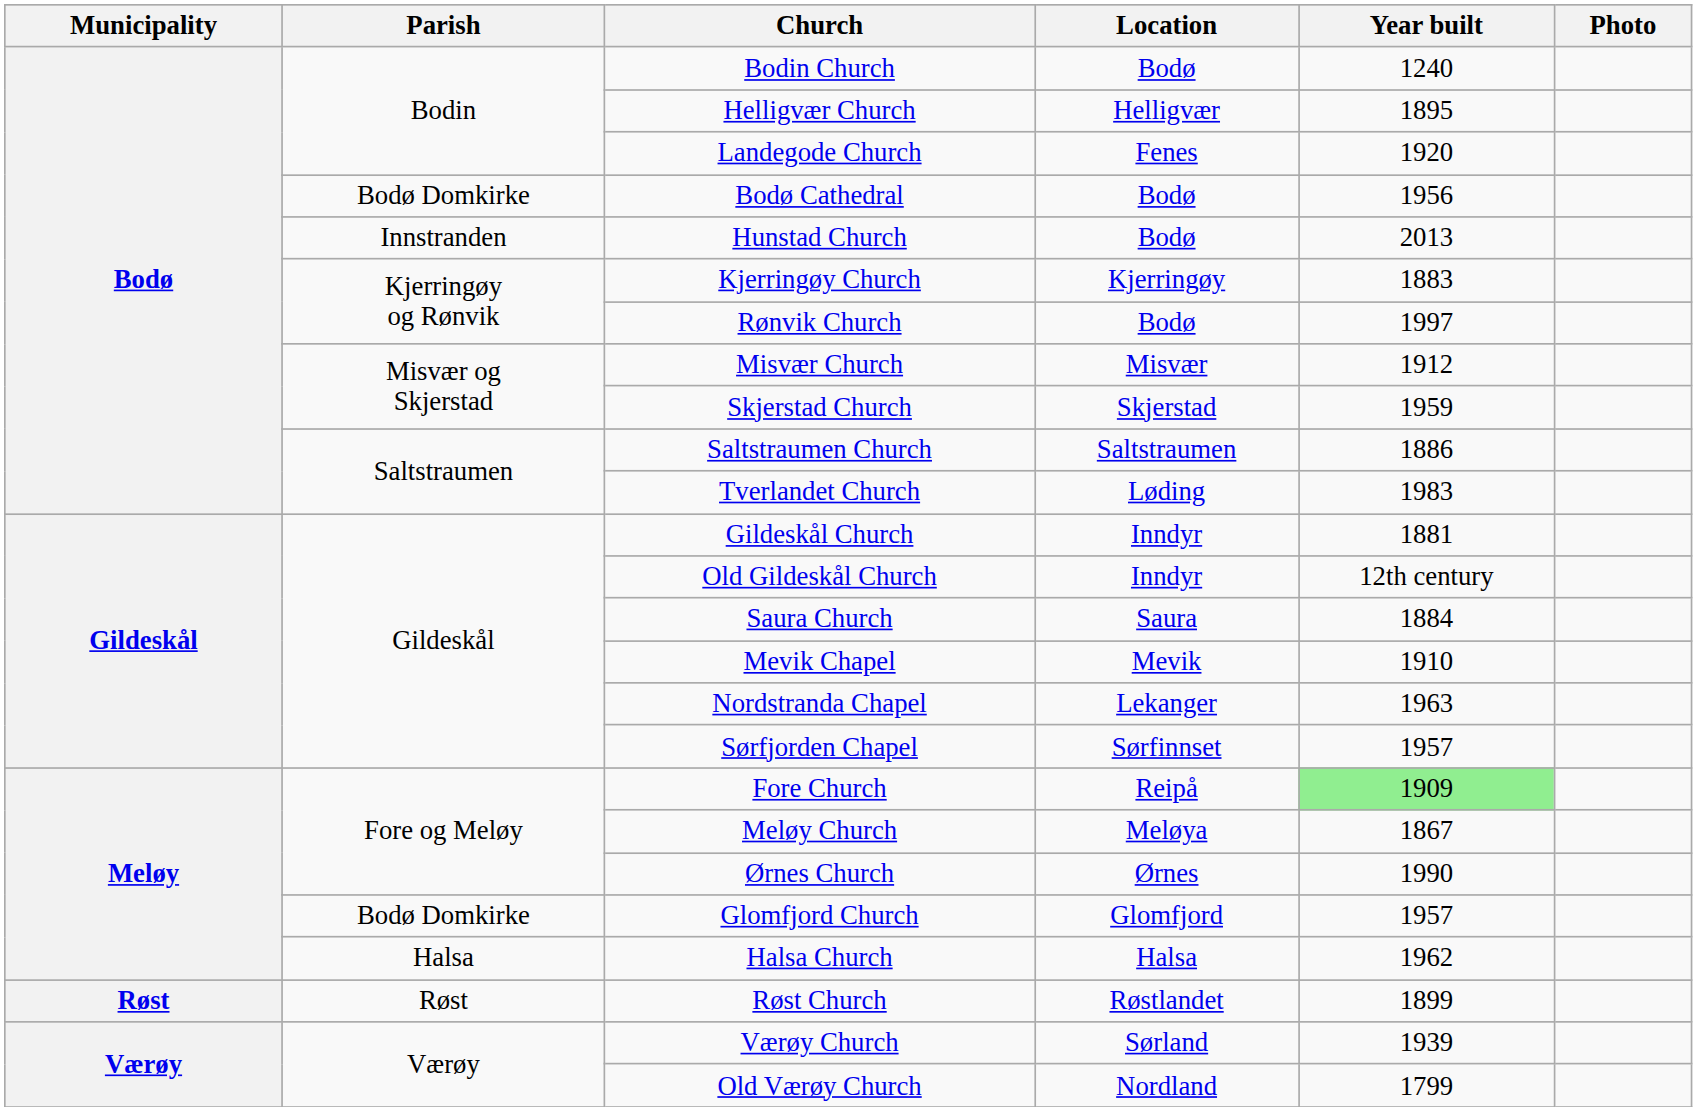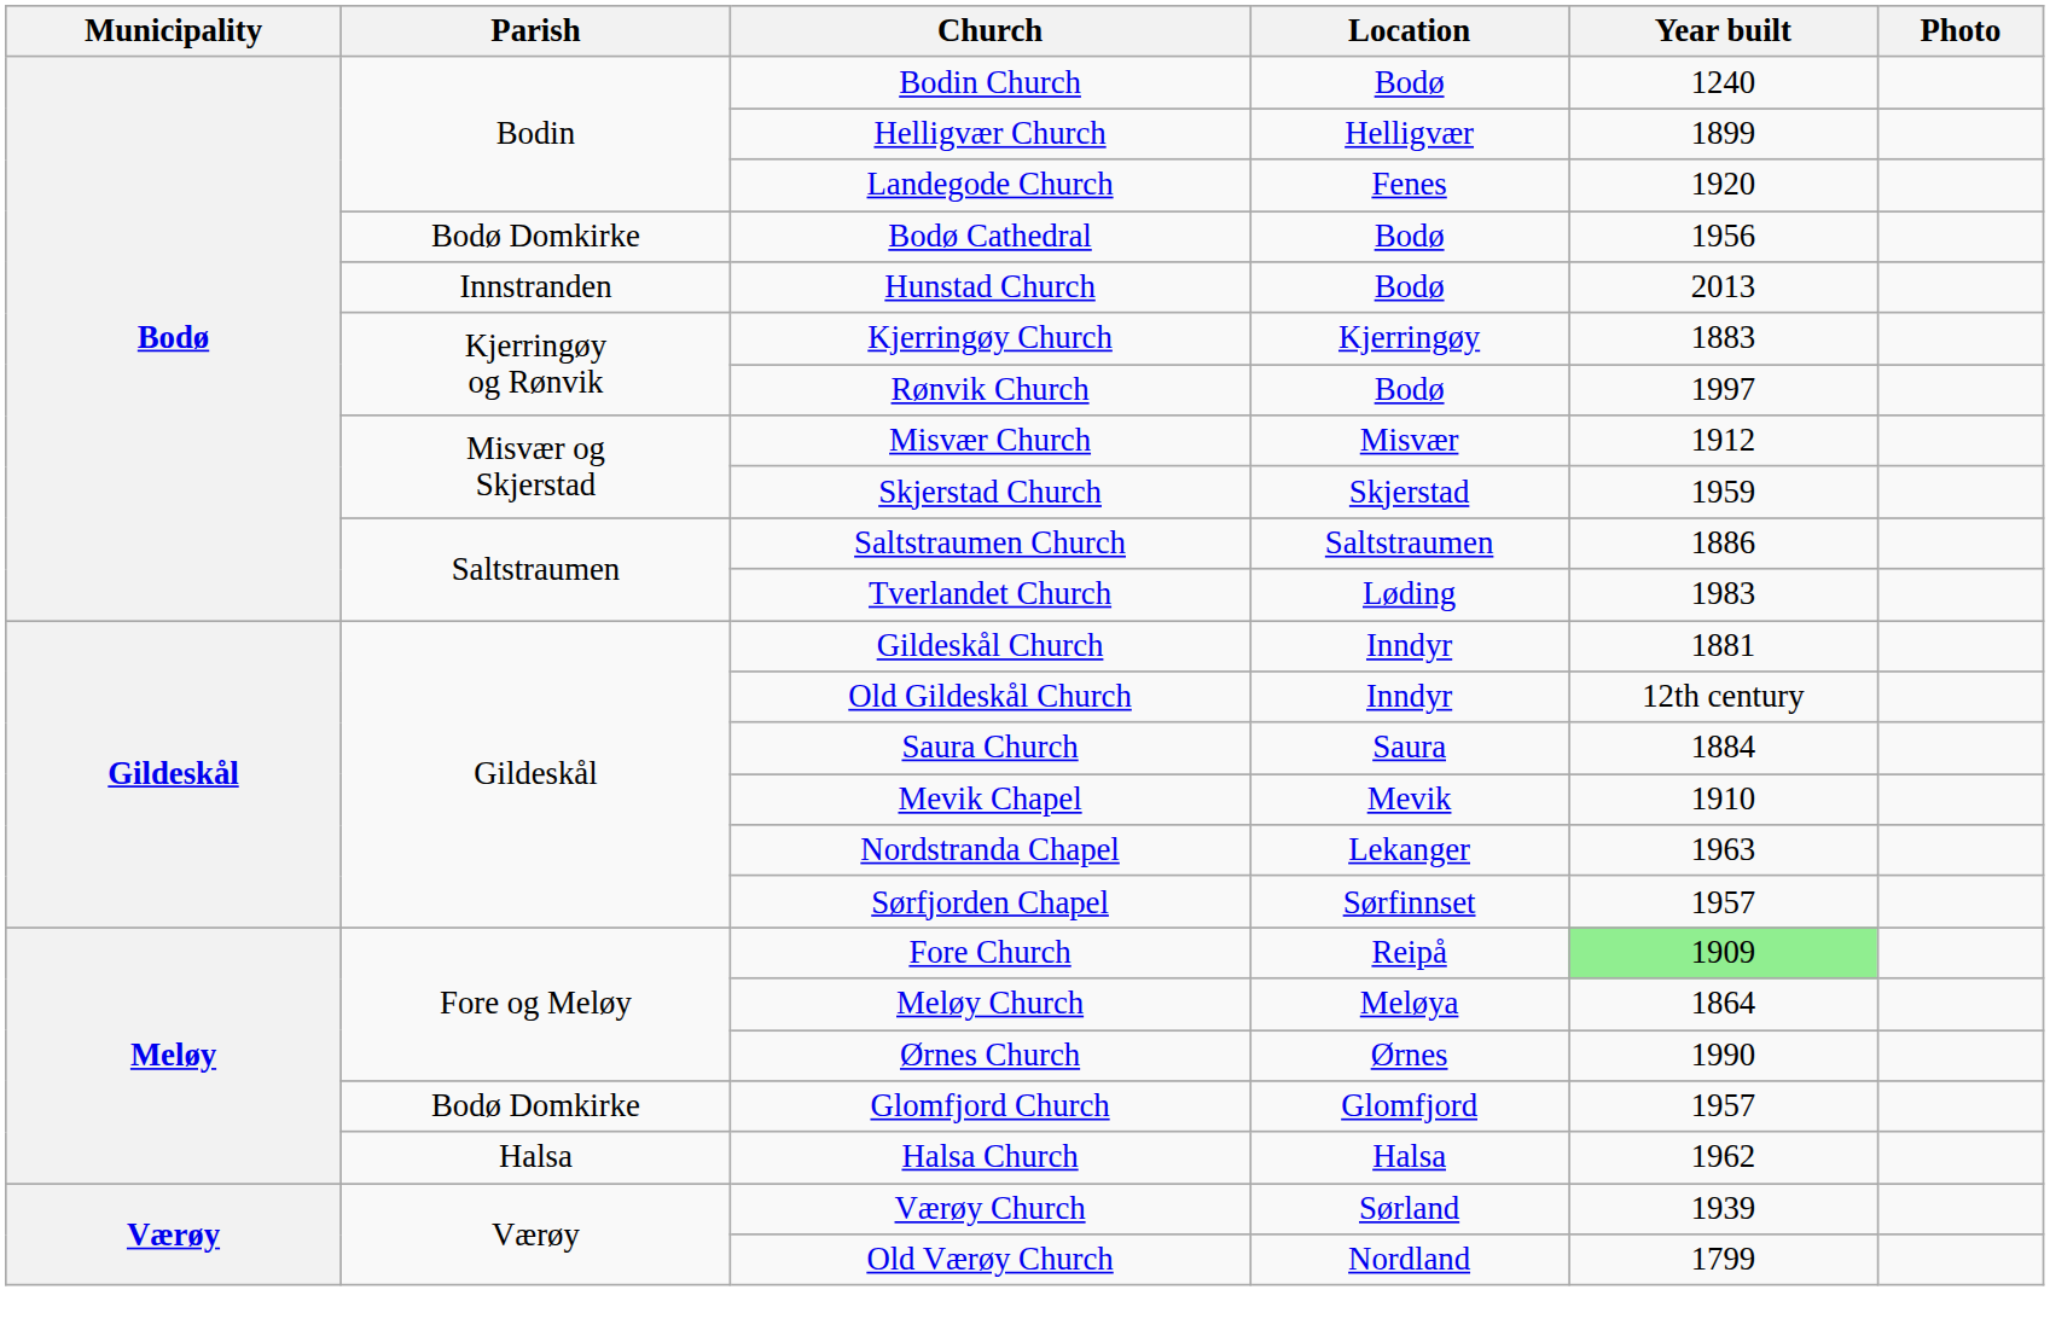 <table class="wikitable" style="text-align: center; width: 80%;">
 <tr>
 <th>Municipality</th>
 <th>Parish </th>
 <th>Church</th>
 <th>Location</th>
 <th>Year built</th>
 <th>Photo</th>
 </tr>
 <tr>
 <th rowspan="11"><a href='#'>Bodø</a></th>
 <td rowspan="3">Bodin</td>
 <td><a href='#'>Bodin Church</a></td>
 <td><a href='#'>Bodø</a></td>
 <td>1240</td>
 <td></td>
 </tr>
 <tr>
 <td><a href='#'>Helligvær Church</a></td>
 <td><a href='#'>Helligvær</a></td>
-<td>1895</td>
+<td>1899</td>
 <td></td>
 </tr>
 <tr>
 <td><a href='#'>Landegode Church</a></td>
 <td><a href='#'>Fenes</a></td>
 <td>1920</td>
 <td></td>
 </tr>
 <tr>
 <td>Bodø Domkirke</td>
 <td><a href='#'>Bodø Cathedral</a></td>
 <td><a href='#'>Bodø</a></td>
 <td>1956</td>
 <td></td>
 </tr>
 <tr>
 <td>Innstranden</td>
 <td><a href='#'>Hunstad Church</a></td>
 <td><a href='#'>Bodø</a></td>
 <td>2013</td>
 <td></td>
 </tr>
 <tr>
 <td rowspan="2">Kjerringøy<br>og Rønvik</td>
 <td><a href='#'>Kjerringøy Church</a></td>
 <td><a href='#'>Kjerringøy</a></td>
 <td>1883</td>
 <td></td>
 </tr>
 <tr>
 <td><a href='#'>Rønvik Church</a></td>
 <td><a href='#'>Bodø</a></td>
 <td>1997</td>
 <td></td>
 </tr>
 <tr>
 <td rowspan="2">Misvær og<br>Skjerstad</td>
 <td><a href='#'>Misvær Church</a></td>
 <td><a href='#'>Misvær</a></td>
 <td>1912</td>
 <td></td>
 </tr>
 <tr>
 <td><a href='#'>Skjerstad Church</a></td>
 <td><a href='#'>Skjerstad</a></td>
 <td>1959</td>
 <td></td>
 </tr>
 <tr>
 <td rowspan="2">Saltstraumen</td>
 <td><a href='#'>Saltstraumen Church</a></td>
 <td><a href='#'>Saltstraumen</a></td>
 <td>1886</td>
 <td></td>
 </tr>
 <tr>
 <td><a href='#'>Tverlandet Church</a></td>
 <td><a href='#'>Løding</a></td>
 <td>1983</td>
 <td></td>
 </tr>
 <tr>
 <th rowspan="6"><a href='#'>Gildeskål</a></th>
 <td rowspan="6">Gildeskål</td>
 <td><a href='#'>Gildeskål Church</a></td>
 <td><a href='#'>Inndyr</a></td>
 <td>1881</td>
 <td></td>
 </tr>
 <tr>
 <td><a href='#'>Old Gildeskål Church</a></td>
 <td><a href='#'>Inndyr</a></td>
 <td>12th century</td>
 <td></td>
 </tr>
 <tr>
 <td><a href='#'>Saura Church</a></td>
 <td><a href='#'>Saura</a></td>
 <td>1884</td>
 <td></td>
 </tr>
 <tr>
 <td><a href='#'>Mevik Chapel</a></td>
 <td><a href='#'>Mevik</a></td>
 <td>1910</td>
 <td></td>
 </tr>
 <tr>
 <td><a href='#'>Nordstranda Chapel</a></td>
 <td><a href='#'>Lekanger</a></td>
 <td>1963</td>
 <td></td>
 </tr>
 <tr>
 <td><a href='#'>Sørfjorden Chapel</a></td>
 <td><a href='#'>Sørfinnset</a></td>
 <td>1957</td>
 <td></td>
 </tr>
 <tr>
 <th rowspan="5"><a href='#'>Meløy</a></th>
 <td rowspan="3">Fore og Meløy</td>
 <td><a href='#'>Fore Church</a></td>
 <td><a href='#'>Reipå</a></td>
 <td style="background: lightgreen;">1909</td>
 <td></td>
 </tr>
 <tr>
 <td><a href='#'>Meløy Church</a></td>
 <td><a href='#'>Meløya</a></td>
-<td>1867</td>
+<td>1864</td>
 <td></td>
 </tr>
 <tr>
 <td><a href='#'>Ørnes Church</a></td>
 <td><a href='#'>Ørnes</a></td>
 <td>1990</td>
 <td></td>
 </tr>
 <tr>
 <td>Bodø Domkirke</td>
 <td><a href='#'>Glomfjord Church</a></td>
 <td><a href='#'>Glomfjord</a></td>
 <td>1957</td>
 <td></td>
 </tr>
 <tr>
 <td>Halsa</td>
 <td><a href='#'>Halsa Church</a></td>
 <td><a href='#'>Halsa</a></td>
 <td>1962</td>
 <td></td>
 </tr>
 <tr>
-<th rowspan="1"><a href='#'>Røst</a></th>
-<td>Røst</td>
-<td><a href='#'>Røst Church</a></td>
-<td><a href='#'>Røstlandet</a></td>
-<td>1899</td>
-<td></td>
-</tr>
-<tr>
 <th rowspan="2"><a href='#'>Værøy</a></th>
 <td rowspan="2">Værøy</td>
 <td><a href='#'>Værøy Church</a></td>
 <td><a href='#'>Sørland</a></td>
 <td>1939</td>
 <td></td>
 </tr>
 <tr>
 <td><a href='#'>Old Værøy Church</a></td>
 <td><a href='#'>Nordland</a></td>
 <td>1799</td>
 <td></td>
 </tr>
 </table>
